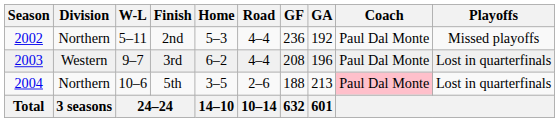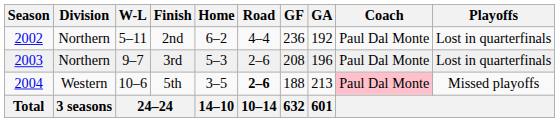 <table class="wikitable">
 <tr>
 <th>Season</th>
 <th>Division</th>
 <th>W-L</th>
 <th>Finish</th>
 <th>Home</th>
 <th>Road</th>
 <th>GF</th>
 <th>GA</th>
 <th>Coach</th>
 <th>Playoffs</th>
 </tr>
 <tr ALIGN=center>
 <td><a href='#'>2002</a></td>
 <td>Northern</td>
 <td>5–11</td>
 <td>2nd</td>
-<td>5–3</td>
+<td>6–2</td>
 <td>4–4</td>
 <td>236</td>
 <td>192</td>
 <td>Paul Dal Monte</td>
-<td>Missed playoffs</td>
+<td>Lost in quarterfinals</td>
 </tr>
 <tr ALIGN=center bgcolor="#f0f0f0">
 <td><a href='#'>2003</a></td>
-<td>Western</td>
+<td>Northern</td>
 <td>9–7</td>
 <td>3rd</td>
-<td>6–2</td>
-<td>4–4</td>
+<td>5–3</td>
+<td>2–6</td>
 <td>208</td>
 <td>196</td>
 <td>Paul Dal Monte</td>
 <td>Lost in quarterfinals</td>
 </tr>
 <tr ALIGN=center>
 <td><a href='#'>2004</a></td>
-<td>Northern</td>
+<td>Western</td>
 <td>10–6</td>
 <td>5th</td>
 <td>3–5</td>
-<td>2–6</td>
+<td><strong>2–6</strong></td>
 <td>188</td>
 <td>213</td>
 <td style="background: pink;">Paul Dal Monte</td>
-<td>Lost in quarterfinals</td>
+<td>Missed playoffs</td>
 </tr>
 <tr ALIGN=center bgcolor="#e0e0e0">
 <th>Total</th>
 <th>3 seasons</th>
 <th colspan="2">24–24</th>
 <th>14–10</th>
 <th>10–14</th>
 <th>632</th>
 <th>601</th>
 <th colspan="2"></th>
 </tr>
 </table>
